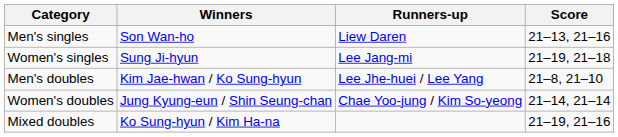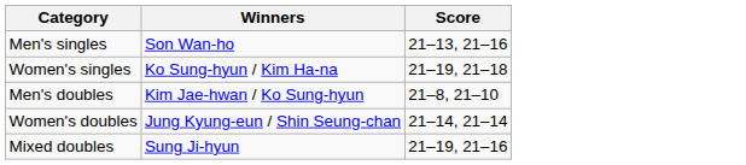 <table class=wikitable style="white-space:nowrap;">
 <tr>
 <th>Category</th>
 <th>Winners</th>
-<th>Runners-up</th>
 <th>Score</th>
 </tr>
 <tr>
 <td>Men's singles</td>
 <td> <a href='#'>Son Wan-ho</a></td>
-<td> <a href='#'>Liew Daren</a></td>
 <td>21–13, 21–16</td>
 </tr>
 <tr>
 <td>Women's singles</td>
-<td> <a href='#'>Sung Ji-hyun</a></td>
-<td> <a href='#'>Lee Jang-mi</a></td>
+<td> <a href='#'>Ko Sung-hyun</a> / <a href='#'>Kim Ha-na</a></td>
 <td>21–19, 21–18</td>
 </tr>
 <tr>
 <td>Men's doubles</td>
 <td> <a href='#'>Kim Jae-hwan</a> / <a href='#'>Ko Sung-hyun</a></td>
-<td> <a href='#'>Lee Jhe-huei</a> / <a href='#'>Lee Yang</a></td>
 <td>21–8, 21–10</td>
 </tr>
 <tr>
 <td>Women's doubles</td>
 <td> <a href='#'>Jung Kyung-eun</a> / <a href='#'>Shin Seung-chan</a></td>
-<td> <a href='#'>Chae Yoo-jung</a> / <a href='#'>Kim So-yeong</a></td>
 <td>21–14, 21–14</td>
 </tr>
 <tr>
 <td>Mixed doubles</td>
-<td> <a href='#'>Ko Sung-hyun</a> / <a href='#'>Kim Ha-na</a></td>
-<td></td>
+<td> <a href='#'>Sung Ji-hyun</a></td>
 <td>21–19, 21–16</td>
 </tr>
 </table>
